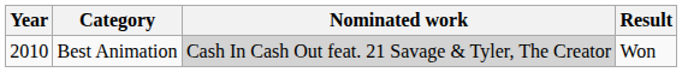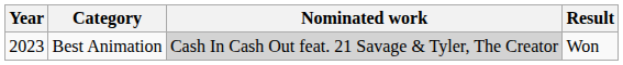 <table class="wikitable">
 <tr>
 <th>Year</th>
 <th>Category</th>
 <th>Nominated work</th>
 <th>Result</th>
 </tr>
 <tr>
-<td>2010</td>
+<td>2023</td>
 <td>Best Animation</td>
 <td style="background: lightgrey;">Cash In Cash Out  feat. 21 Savage & Tyler, The Creator</td>
 <td>Won</td>
 </tr>
 </table>
